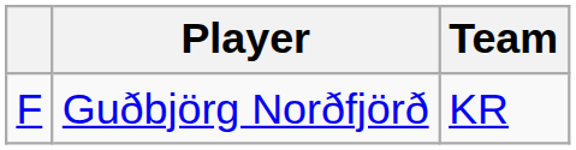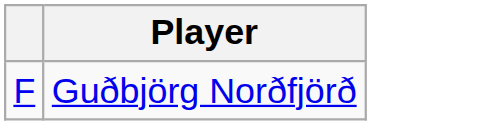 <table class="wikitable">
 <tr>
 <th align="center"></th>
 <th align="center">Player</th>
-<th align="center">Team</th>
 </tr>
 <tr>
 <td align=center><a href='#'>F</a></td>
 <td> <a href='#'>Guðbjörg Norðfjörð</a></td>
-<td><a href='#'>KR</a></td>
 </tr>
 </table>
